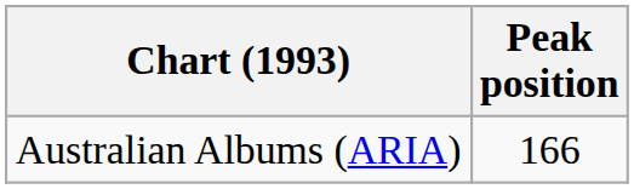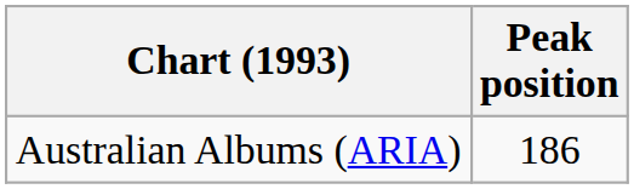 <table class="wikitable plainrowheaders">
 <tr>
 <th>Chart (1993)</th>
 <th>Peak<br> position</th>
 </tr>
 <tr>
 <td>Australian Albums (<a href='#'>ARIA</a>)</td>
-<td align="center">166</td>
+<td align="center">186</td>
 </tr>
 </table>
